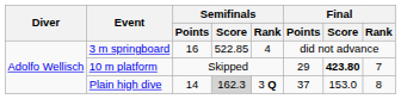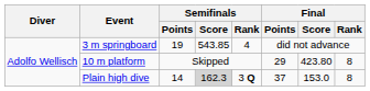 <table class=wikitable style="font-size:90%">
 <tr>
 <th rowspan=2>Diver</th>
 <th rowspan=2>Event</th>
 <th colspan=3>Semifinals</th>
 <th colspan=3>Final</th>
 </tr>
 <tr>
 <th>Points</th>
 <th>Score</th>
 <th>Rank</th>
 <th>Points</th>
 <th>Score</th>
 <th>Rank</th>
 </tr>
 <tr>
 <td rowspan=3><a href='#'>Adolfo Wellisch</a></td>
 <td><a href='#'>3 m springboard</a></td>
-<td align=center>16</td>
-<td align=center>522.85</td>
+<td align=center>19</td>
+<td align=center>543.85</td>
 <td align=center>4</td>
 <td align=center colspan=3>did not advance</td>
 </tr>
 <tr>
 <td><a href='#'>10 m platform</a></td>
 <td align=center colspan=3>Skipped</td>
 <td align=center>29</td>
-<td align=center><strong>423.80</strong></td>
-<td align=center>7</td>
+<td align=center>423.80</td>
+<td align=center>8</td>
 </tr>
 <tr>
 <td><a href='#'>Plain high dive</a></td>
 <td align=center>14</td>
 <td align=center style="background: lightgrey;">162.3</td>
 <td align=center>3 <strong>Q</strong></td>
 <td align=center>37</td>
 <td align=center>153.0</td>
 <td align=center>8</td>
 </tr>
 </table>
